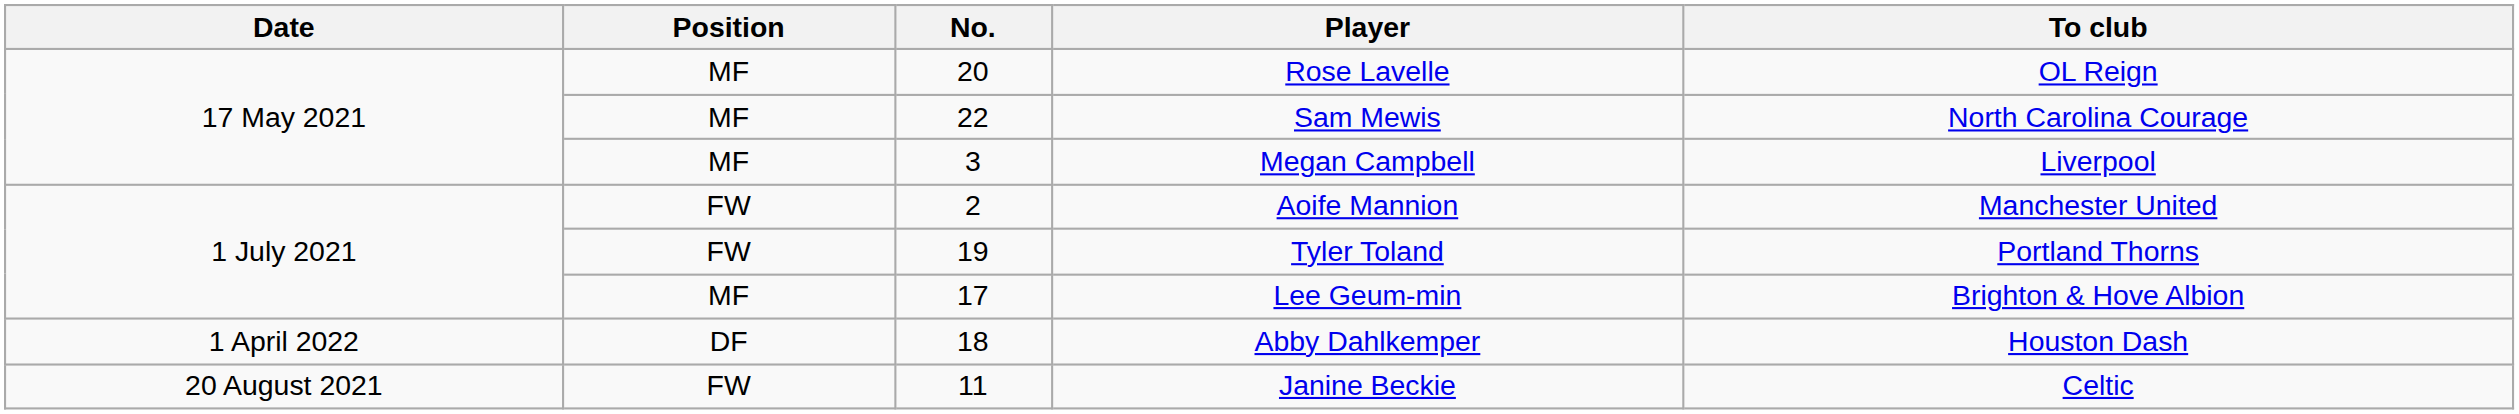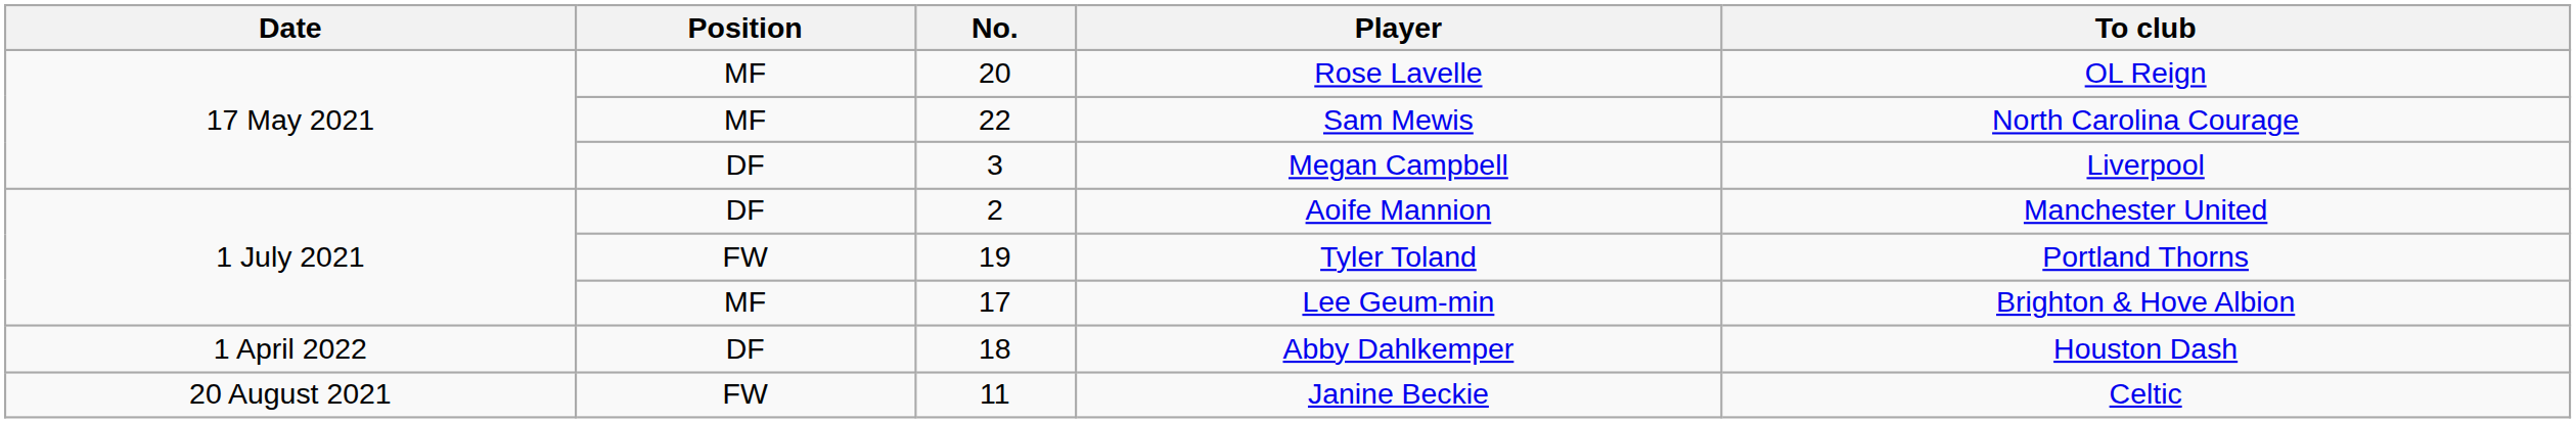 <table class="wikitable sortable" style="width:95%; text-align:center; font-size:85%; text-align:centre;">
 <tr>
 <th>Date</th>
 <th>Position</th>
 <th>No.</th>
 <th>Player</th>
 <th>To club</th>
 </tr>
 <tr>
 <td rowspan="3">17 May 2021</td>
 <td>MF</td>
 <td>20</td>
 <td> <a href='#'>Rose Lavelle</a></td>
 <td> <a href='#'>OL Reign</a></td>
 </tr>
 <tr>
 <td>MF</td>
 <td>22</td>
 <td> <a href='#'>Sam Mewis</a></td>
 <td> <a href='#'>North Carolina Courage</a></td>
 </tr>
 <tr>
-<td>MF</td>
+<td>DF</td>
 <td>3</td>
 <td> <a href='#'>Megan Campbell</a></td>
 <td> <a href='#'>Liverpool</a></td>
 </tr>
 <tr>
 <td rowspan="3">1 July 2021</td>
-<td>FW</td>
+<td>DF</td>
 <td>2</td>
 <td> <a href='#'>Aoife Mannion</a></td>
 <td> <a href='#'>Manchester United</a></td>
 </tr>
 <tr>
 <td>FW</td>
 <td>19</td>
 <td> <a href='#'>Tyler Toland</a></td>
 <td> <a href='#'>Portland Thorns</a></td>
 </tr>
 <tr>
 <td>MF</td>
 <td>17</td>
 <td> <a href='#'>Lee Geum-min</a></td>
 <td> <a href='#'>Brighton & Hove Albion</a></td>
 </tr>
 <tr>
 <td>1 April 2022</td>
 <td>DF</td>
 <td>18</td>
 <td> <a href='#'>Abby Dahlkemper</a></td>
 <td> <a href='#'>Houston Dash</a></td>
 </tr>
 <tr>
 <td>20 August 2021</td>
 <td>FW</td>
 <td>11</td>
 <td> <a href='#'>Janine Beckie</a></td>
 <td> <a href='#'>Celtic</a></td>
 </tr>
 </table>
